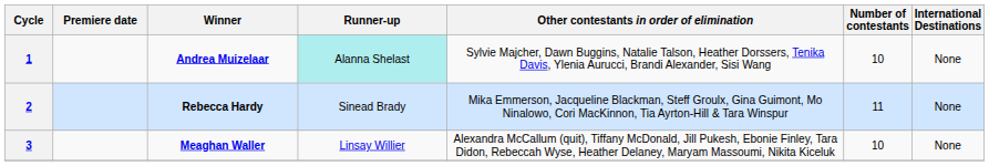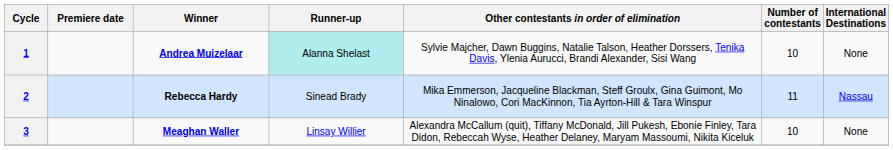 <table class="wikitable" style="font-size:90%; width:100%; text-align: center;">
 <tr>
 <th style="width:5%;">Cycle</th>
 <th style="width:10%;">Premiere date</th>
 <th width=16%>Winner</th>
 <th width=16%>Runner-up</th>
 <th style="width:43%;">Other contestants <em>in order of elimination</em></th>
 <th style="width:3%;">Number of contestants</th>
 <th style="width:8%;">International Destinations</th>
 </tr>
 <tr>
 <th><a href='#'>1</a></th>
 <td height="55"></td>
 <td><strong><a href='#'>Andrea Muizelaar</a></strong></td>
 <td style="background: paleturquoise;">Alanna Shelast</td>
 <td>Sylvie Majcher, Dawn Buggins, Natalie Talson, Heather Dorssers, <a href='#'>Tenika Davis</a>, Ylenia Aurucci, Brandi Alexander, Sisi Wang</td>
 <td>10</td>
 <td>None</td>
 </tr>
 <tr bgcolor="D0E6FF">
 <th><a href='#'>2</a></th>
 <td height="55"></td>
 <td><strong>Rebecca Hardy</strong></td>
 <td>Sinead Brady</td>
 <td>Mika Emmerson, Jacqueline Blackman, Steff Groulx, Gina Guimont, Mo Ninalowo, Cori MacKinnon, Tia Ayrton-Hill & Tara Winspur</td>
 <td>11</td>
-<td>None</td>
+<td><a href='#'>Nassau</a><br></td>
 </tr>
 <tr>
 <th><a href='#'>3</a></th>
 <td></td>
 <td><strong><a href='#'>Meaghan Waller</a></strong></td>
 <td><a href='#'>Linsay Willier</a></td>
 <td>Alexandra McCallum (quit), Tiffany McDonald, Jill Pukesh, Ebonie Finley, Tara Didon, Rebeccah Wyse, Heather Delaney, Maryam Massoumi, Nikita Kiceluk</td>
 <td>10</td>
 <td>None</td>
 </tr>
 <tr style="background: #D0E6FF;">
 </tr>
 </table>
